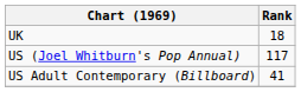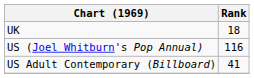 <table class="wikitable sortable">
 <tr>
 <th align="left">Chart (1969)</th>
 <th style="text-align:center;">Rank</th>
 </tr>
 <tr>
 <td>UK</td>
 <td style="text-align:center;">18</td>
 </tr>
 <tr>
 <td>US (<a href='#'>Joel Whitburn</a>'s <em>Pop Annual)</em></td>
-<td style="text-align:center;">117</td>
+<td style="text-align:center;">116</td>
 </tr>
 <tr>
 <td>US Adult Contemporary (<em>Billboard</em>)</td>
 <td style="text-align:center;">41</td>
 </tr>
 <tr>
 </tr>
 </table>
